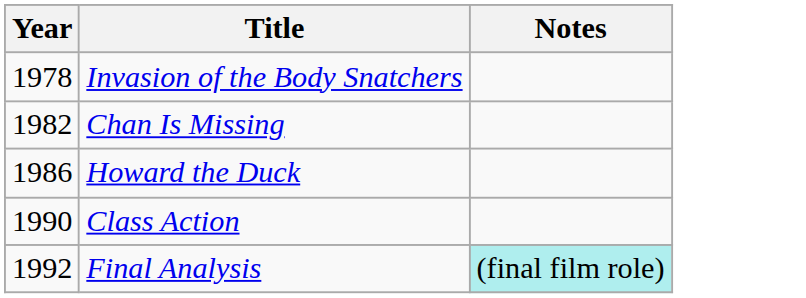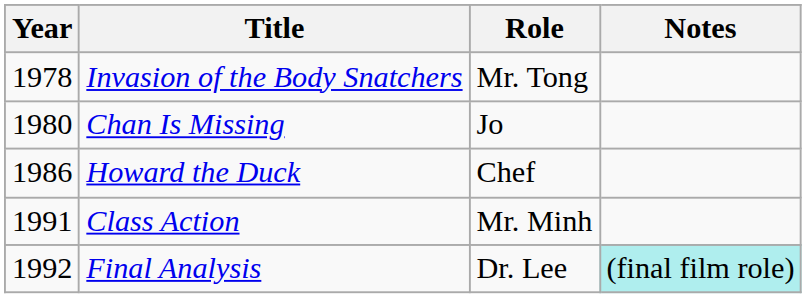 <table class="wikitable">
 <tr>
 <th>Year</th>
 <th>Title</th>
+<th>Role</th>
 <th>Notes</th>
 </tr>
 <tr>
 <td>1978</td>
 <td><em><a href='#'>Invasion of the Body Snatchers</a></em></td>
+<td>Mr. Tong</td>
 <td></td>
 </tr>
 <tr>
-<td>1982</td>
+<td>1980</td>
 <td><em><a href='#'>Chan Is Missing</a></em></td>
+<td>Jo</td>
 <td></td>
 </tr>
 <tr>
 <td>1986</td>
 <td><em><a href='#'>Howard the Duck</a></em></td>
+<td>Chef</td>
 <td></td>
 </tr>
 <tr>
-<td>1990</td>
+<td>1991</td>
 <td><em><a href='#'>Class Action</a></em></td>
+<td>Mr. Minh</td>
 <td></td>
 </tr>
 <tr>
 <td>1992</td>
 <td><em><a href='#'>Final Analysis</a></em></td>
+<td>Dr. Lee</td>
 <td style="background: paleturquoise;">(final film role)</td>
 </tr>
 </table>
